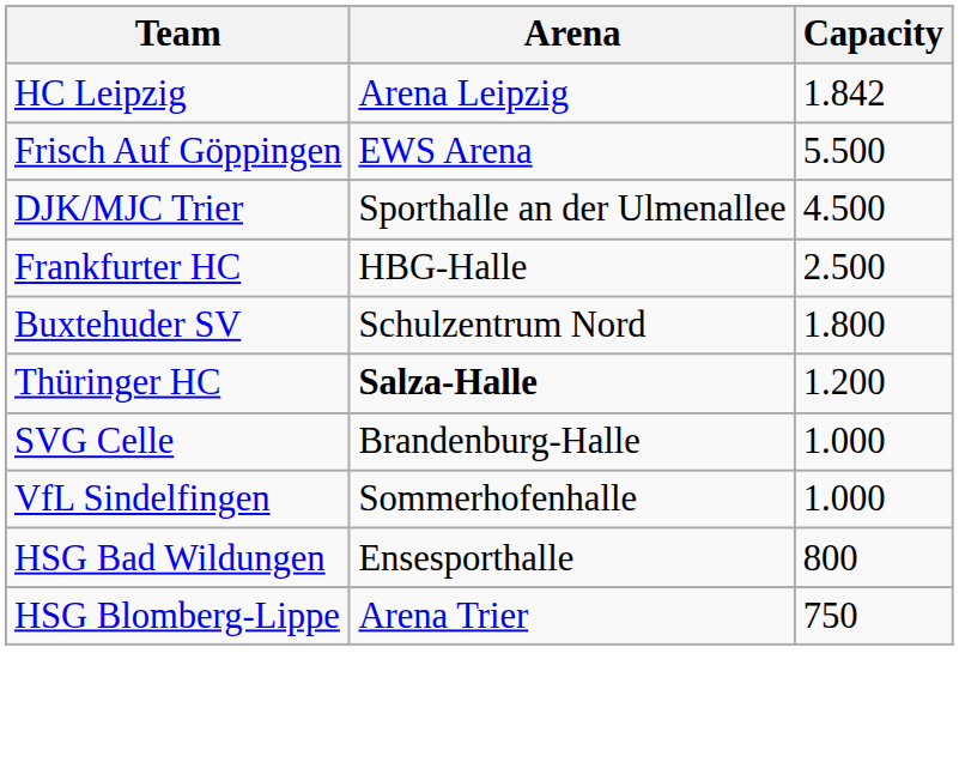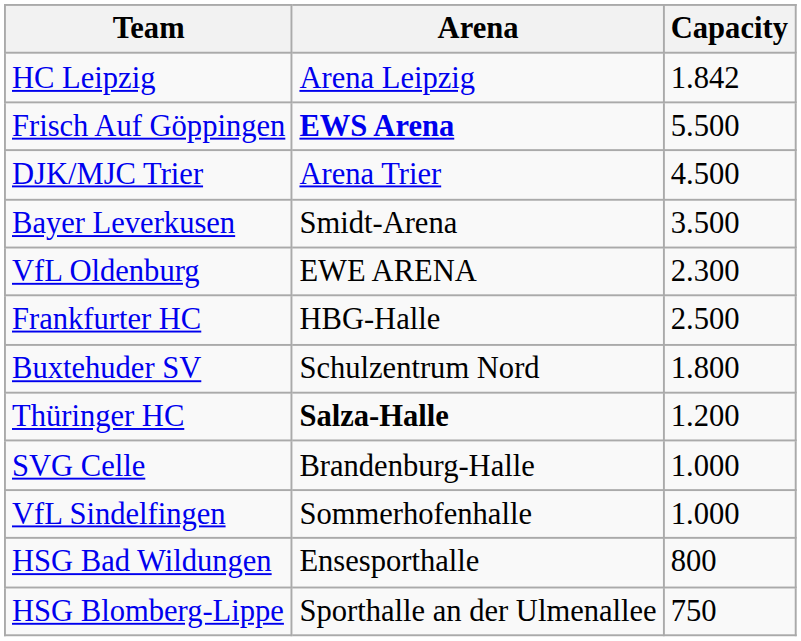 <table class="wikitable sortable" style="text-align: left;">
 <tr>
 <th>Team</th>
 <th>Arena</th>
 <th>Capacity</th>
 </tr>
 <tr>
 <td><a href='#'>HC Leipzig</a></td>
 <td><a href='#'>Arena Leipzig</a></td>
 <td>1.842</td>
 </tr>
 <tr>
 <td><a href='#'>Frisch Auf Göppingen</a></td>
-<td><a href='#'>EWS Arena</a></td>
+<td><strong><a href='#'>EWS Arena</a></strong></td>
 <td>5.500</td>
 </tr>
 <tr>
 <td><a href='#'>DJK/MJC Trier</a></td>
-<td>Sporthalle an der Ulmenallee</td>
+<td><a href='#'>Arena Trier</a></td>
 <td>4.500</td>
+</tr>
+<tr>
+<td><a href='#'>Bayer Leverkusen</a></td>
+<td>Smidt-Arena</td>
+<td>3.500</td>
+</tr>
+<tr>
+<td><a href='#'>VfL Oldenburg</a></td>
+<td>EWE ARENA</td>
+<td>2.300</td>
 </tr>
 <tr>
 <td><a href='#'>Frankfurter HC</a></td>
 <td>HBG-Halle</td>
 <td>2.500</td>
 </tr>
 <tr>
 <td><a href='#'>Buxtehuder SV</a></td>
 <td>Schulzentrum Nord</td>
 <td>1.800</td>
 </tr>
 <tr>
 <td><a href='#'>Thüringer HC</a></td>
 <td><strong>Salza-Halle</strong></td>
 <td>1.200</td>
 </tr>
 <tr>
 <td><a href='#'>SVG Celle</a></td>
 <td>Brandenburg-Halle</td>
 <td>1.000</td>
 </tr>
 <tr>
 <td><a href='#'>VfL Sindelfingen</a></td>
 <td>Sommerhofenhalle</td>
 <td>1.000</td>
 </tr>
 <tr>
 <td><a href='#'>HSG Bad Wildungen</a></td>
 <td>Ensesporthalle</td>
 <td>800</td>
 </tr>
 <tr>
 <td><a href='#'>HSG Blomberg-Lippe</a></td>
-<td><a href='#'>Arena Trier</a></td>
+<td>Sporthalle an der Ulmenallee</td>
 <td>750</td>
 </tr>
 </table>
